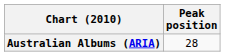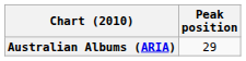 <table class="wikitable sortable plainrowheaders" style="text-align:center">
 <tr>
 <th scope="col">Chart (2010)</th>
 <th scope="col">Peak<br>position</th>
 </tr>
 <tr>
 <th scope="row">Australian Albums (<a href='#'>ARIA</a>)</th>
-<td>28</td>
+<td>29</td>
 </tr>
 </table>
